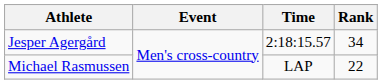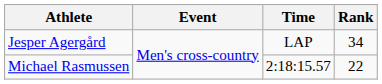 <table class=wikitable style="font-size:90%">
 <tr>
 <th>Athlete</th>
 <th>Event</th>
 <th>Time</th>
 <th>Rank</th>
 </tr>
 <tr align=center>
 <td align=left><a href='#'>Jesper Agergård</a></td>
 <td align=left rowspan=2><a href='#'>Men's cross-country</a></td>
-<td>2:18:15.57</td>
+<td>LAP</td>
 <td>34</td>
 </tr>
 <tr align=center>
 <td align=left><a href='#'>Michael Rasmussen</a></td>
-<td>LAP</td>
+<td>2:18:15.57</td>
 <td>22</td>
 </tr>
 </table>
